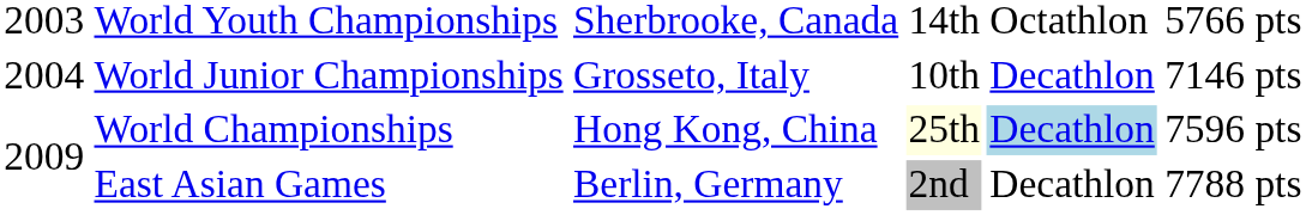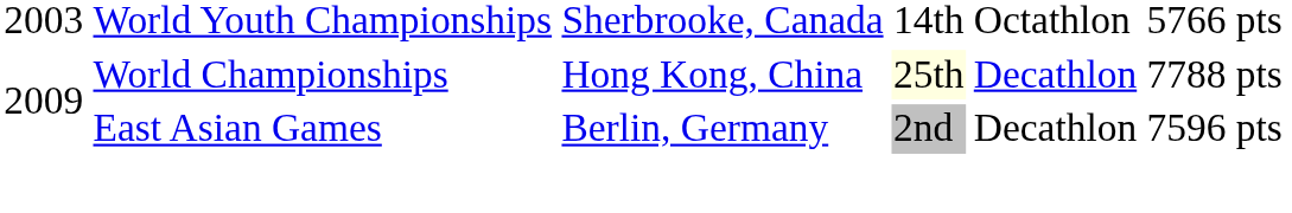 <table>
 <tr>
 <td>2003</td>
 <td><a href='#'>World Youth Championships</a></td>
 <td><a href='#'>Sherbrooke, Canada</a></td>
 <td>14th</td>
 <td>Octathlon</td>
 <td>5766 pts</td>
 <td></td>
 </tr>
 <tr>
-<td>2004</td>
-<td><a href='#'>World Junior Championships</a></td>
-<td><a href='#'>Grosseto, Italy</a></td>
-<td>10th</td>
-<td><a href='#'>Decathlon</a></td>
-<td>7146 pts</td>
-<td></td>
-</tr>
-<tr>
 <td rowspan=2>2009</td>
 <td><a href='#'>World Championships</a></td>
 <td><a href='#'>Hong Kong, China</a></td>
 <td style="background: lightyellow;">25th</td>
-<td style="background: lightblue;"><a href='#'>Decathlon</a></td>
-<td>7596 pts</td>
+<td><a href='#'>Decathlon</a></td>
+<td>7788 pts</td>
 <td></td>
 </tr>
 <tr>
 <td><a href='#'>East Asian Games</a></td>
 <td><a href='#'>Berlin, Germany</a></td>
 <td bgcolor="silver">2nd</td>
 <td>Decathlon</td>
-<td>7788 pts</td>
+<td>7596 pts</td>
 <td></td>
 </tr>
 <tr>
 </tr>
 </table>
